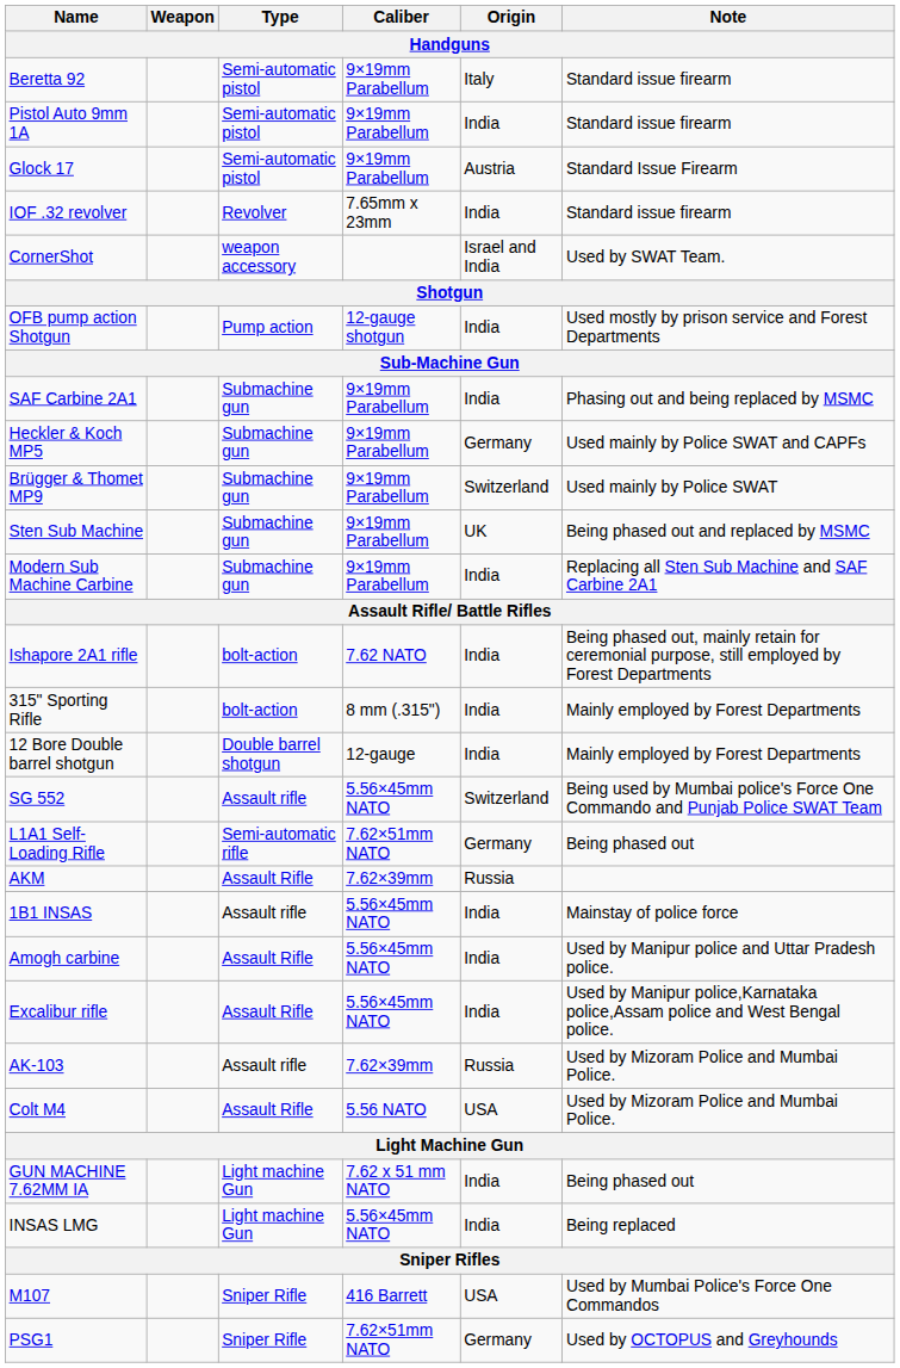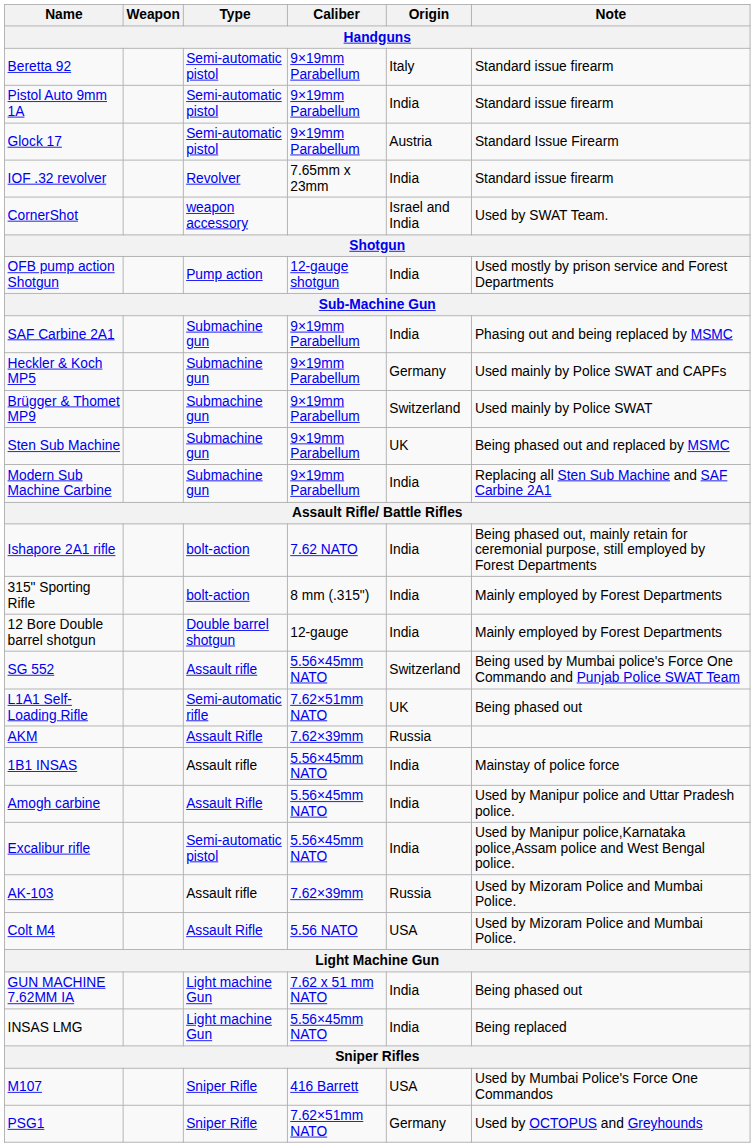 <table class="wikitable">
 <tr>
 <th>Name</th>
 <th>Weapon</th>
 <th>Type</th>
 <th>Caliber</th>
 <th>Origin</th>
 <th>Note</th>
 </tr>
 <tr>
 <th colspan="6"><a href='#'>Handguns</a></th>
 </tr>
 <tr>
 <td><a href='#'>Beretta 92</a></td>
 <td></td>
 <td><a href='#'>Semi-automatic pistol</a></td>
 <td><a href='#'>9×19mm Parabellum</a></td>
 <td>Italy</td>
 <td>Standard issue firearm</td>
 </tr>
 <tr>
 <td><a href='#'>Pistol Auto 9mm 1A</a></td>
 <td></td>
 <td><a href='#'>Semi-automatic pistol</a></td>
 <td><a href='#'>9×19mm Parabellum</a></td>
 <td>India</td>
 <td>Standard issue firearm</td>
 </tr>
 <tr>
 <td><a href='#'>Glock 17</a></td>
 <td></td>
 <td><a href='#'>Semi-automatic pistol</a></td>
 <td><a href='#'>9×19mm Parabellum</a></td>
 <td>Austria</td>
 <td>Standard Issue Firearm</td>
 </tr>
 <tr>
 <td><a href='#'>IOF .32 revolver</a></td>
 <td></td>
 <td><a href='#'>Revolver</a></td>
 <td>7.65mm x 23mm</td>
 <td>India</td>
 <td>Standard issue firearm</td>
 </tr>
 <tr>
 <td><a href='#'>CornerShot</a></td>
 <td></td>
 <td><a href='#'>weapon accessory</a></td>
 <td></td>
 <td>Israel and India</td>
 <td>Used by SWAT Team.</td>
 </tr>
 <tr>
 <th colspan="6"><a href='#'>Shotgun</a></th>
 </tr>
 <tr>
 <td><a href='#'>OFB pump action Shotgun</a></td>
 <td></td>
 <td><a href='#'>Pump action</a></td>
 <td><a href='#'>12-gauge shotgun</a></td>
 <td>India</td>
 <td>Used mostly by prison service and Forest Departments</td>
 </tr>
 <tr>
 <th colspan="6"><a href='#'>Sub-Machine Gun</a></th>
 </tr>
 <tr>
 <td><a href='#'>SAF Carbine 2A1</a></td>
 <td></td>
 <td><a href='#'>Submachine gun</a></td>
 <td><a href='#'>9×19mm Parabellum</a></td>
 <td>India</td>
 <td>Phasing out and being replaced by <a href='#'>MSMC</a></td>
 </tr>
 <tr>
 <td><a href='#'>Heckler & Koch MP5</a></td>
 <td></td>
 <td><a href='#'>Submachine gun</a></td>
 <td><a href='#'>9×19mm Parabellum</a></td>
 <td>Germany</td>
 <td>Used mainly by Police SWAT and CAPFs</td>
 </tr>
 <tr>
 <td><a href='#'>Brügger & Thomet MP9</a></td>
 <td></td>
 <td><a href='#'>Submachine gun</a></td>
 <td><a href='#'>9×19mm Parabellum</a></td>
 <td>Switzerland</td>
 <td>Used mainly by Police SWAT</td>
 </tr>
 <tr>
 <td><a href='#'>Sten Sub Machine</a></td>
 <td></td>
 <td><a href='#'>Submachine gun</a></td>
 <td><a href='#'>9×19mm Parabellum</a></td>
 <td>UK</td>
 <td>Being phased out and replaced by <a href='#'>MSMC</a></td>
 </tr>
 <tr>
 <td><a href='#'>Modern Sub Machine Carbine</a></td>
 <td></td>
 <td><a href='#'>Submachine gun</a></td>
 <td><a href='#'>9×19mm Parabellum</a></td>
 <td>India</td>
 <td>Replacing all <a href='#'>Sten Sub Machine</a> and <a href='#'>SAF Carbine 2A1</a></td>
 </tr>
 <tr>
 <th colspan="6">Assault Rifle/ Battle Rifles</th>
 </tr>
 <tr>
 <td><a href='#'>Ishapore 2A1 rifle</a></td>
 <td></td>
 <td><a href='#'>bolt-action</a></td>
 <td><a href='#'>7.62 NATO</a></td>
 <td>India</td>
 <td>Being phased out, mainly retain for ceremonial purpose, still employed by Forest Departments</td>
 </tr>
 <tr>
 <td>315" Sporting Rifle</td>
 <td></td>
 <td><a href='#'>bolt-action</a></td>
 <td>8 mm (.315")</td>
 <td>India</td>
 <td>Mainly employed by Forest Departments</td>
 </tr>
 <tr>
 <td>12 Bore Double barrel shotgun</td>
 <td></td>
 <td><a href='#'>Double barrel shotgun</a></td>
 <td>12-gauge</td>
 <td>India</td>
 <td>Mainly employed by Forest Departments</td>
 </tr>
 <tr>
 <td><a href='#'>SG 552</a></td>
 <td></td>
 <td><a href='#'>Assault rifle</a></td>
 <td><a href='#'>5.56×45mm NATO</a></td>
 <td>Switzerland</td>
 <td>Being used by Mumbai police's Force One Commando and <a href='#'>Punjab Police SWAT Team</a></td>
 </tr>
 <tr>
 <td><a href='#'>L1A1 Self-Loading Rifle</a></td>
 <td></td>
 <td><a href='#'>Semi-automatic rifle</a></td>
 <td><a href='#'>7.62×51mm NATO</a></td>
-<td>Germany</td>
+<td>UK</td>
 <td>Being phased out</td>
 </tr>
 <tr>
 <td><a href='#'>AKM</a></td>
 <td></td>
 <td><a href='#'>Assault Rifle</a></td>
 <td><a href='#'>7.62×39mm</a></td>
 <td>Russia</td>
 <td></td>
 </tr>
 <tr>
 <td><a href='#'>1B1 INSAS</a></td>
 <td></td>
 <td>Assault rifle</td>
 <td><a href='#'>5.56×45mm NATO</a></td>
 <td>India</td>
 <td>Mainstay of police force</td>
 </tr>
 <tr>
 <td><a href='#'>Amogh carbine</a></td>
 <td></td>
 <td><a href='#'>Assault Rifle</a></td>
 <td><a href='#'>5.56×45mm NATO</a></td>
 <td>India</td>
 <td>Used by Manipur police and Uttar Pradesh police.</td>
 </tr>
 <tr>
 <td><a href='#'>Excalibur rifle</a></td>
 <td></td>
-<td><a href='#'>Assault Rifle</a></td>
+<td><a href='#'>Semi-automatic pistol</a></td>
 <td><a href='#'>5.56×45mm NATO</a></td>
 <td>India</td>
 <td>Used by Manipur police,Karnataka police,Assam police and West Bengal police.</td>
 </tr>
 <tr>
 <td><a href='#'>AK-103</a></td>
 <td></td>
 <td>Assault rifle</td>
 <td><a href='#'>7.62×39mm</a></td>
 <td>Russia</td>
 <td>Used by Mizoram Police and Mumbai Police.</td>
 </tr>
 <tr>
 <td><a href='#'>Colt M4</a></td>
 <td></td>
 <td><a href='#'>Assault Rifle</a></td>
 <td><a href='#'>5.56 NATO</a></td>
 <td>USA</td>
 <td>Used by Mizoram Police and Mumbai Police.</td>
 </tr>
 <tr>
 <th colspan="6">Light Machine Gun</th>
 </tr>
 <tr>
 <td><a href='#'>GUN MACHINE 7.62MM IA</a></td>
 <td></td>
 <td><a href='#'>Light machine Gun</a></td>
 <td><a href='#'>7.62 x 51 mm NATO</a></td>
 <td>India</td>
 <td>Being phased out</td>
 </tr>
 <tr>
 <td>INSAS LMG</td>
 <td></td>
 <td><a href='#'>Light machine Gun</a></td>
 <td><a href='#'>5.56×45mm NATO</a></td>
 <td>India</td>
 <td>Being replaced</td>
 </tr>
 <tr>
 <th colspan="6">Sniper Rifles</th>
 </tr>
 <tr>
 <td><a href='#'>M107</a></td>
 <td></td>
 <td><a href='#'>Sniper Rifle</a></td>
 <td><a href='#'>416 Barrett</a></td>
 <td>USA</td>
 <td>Used by Mumbai Police's Force One Commandos</td>
 </tr>
 <tr>
 <td><a href='#'>PSG1</a></td>
 <td></td>
 <td><a href='#'>Sniper Rifle</a></td>
 <td><a href='#'>7.62×51mm NATO</a></td>
 <td>Germany</td>
 <td>Used by <a href='#'>OCTOPUS</a> and <a href='#'>Greyhounds</a></td>
 </tr>
 </table>
